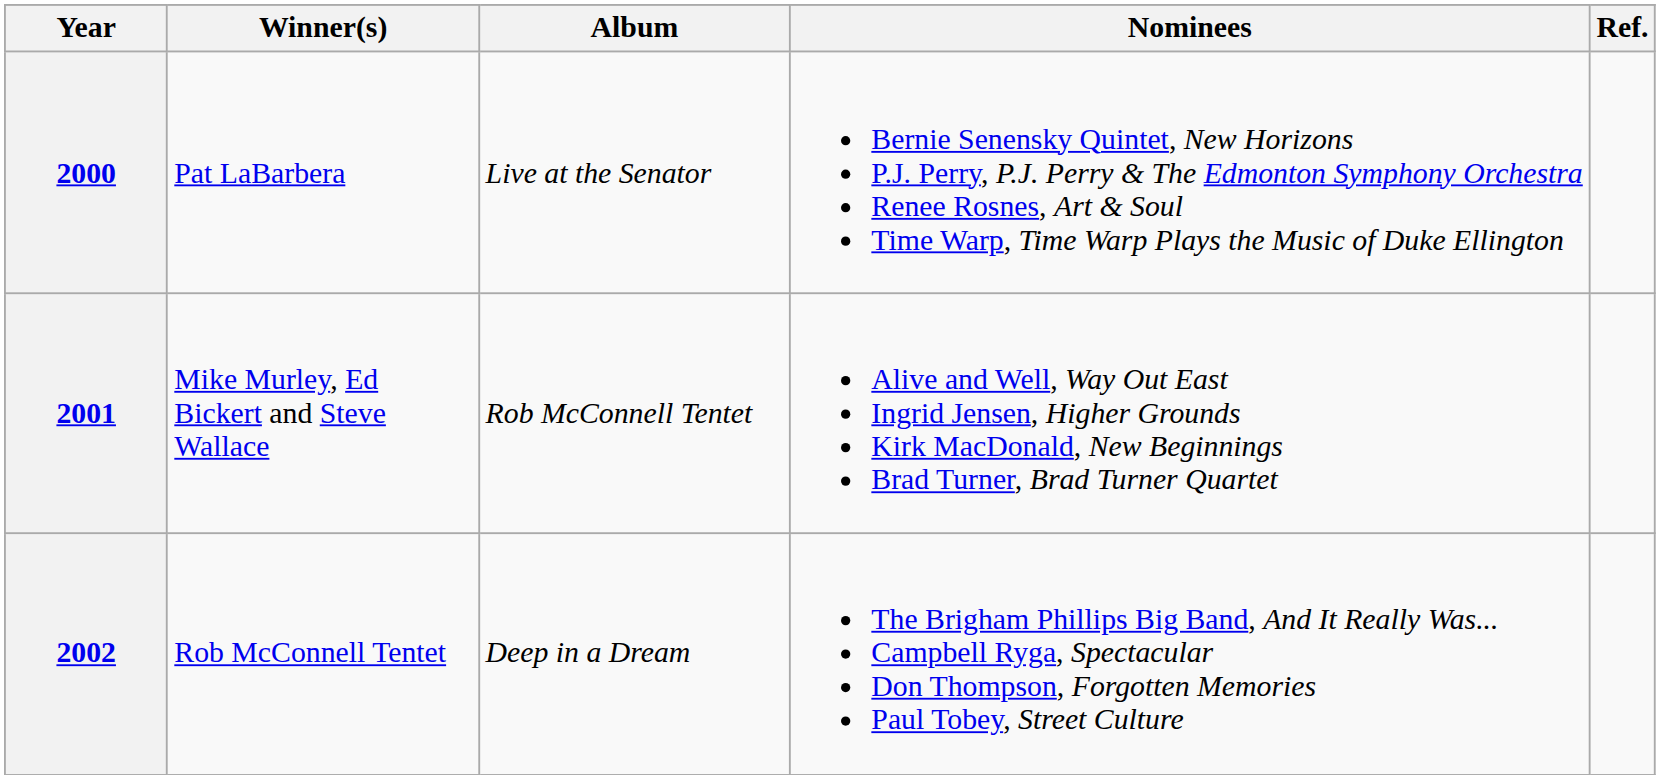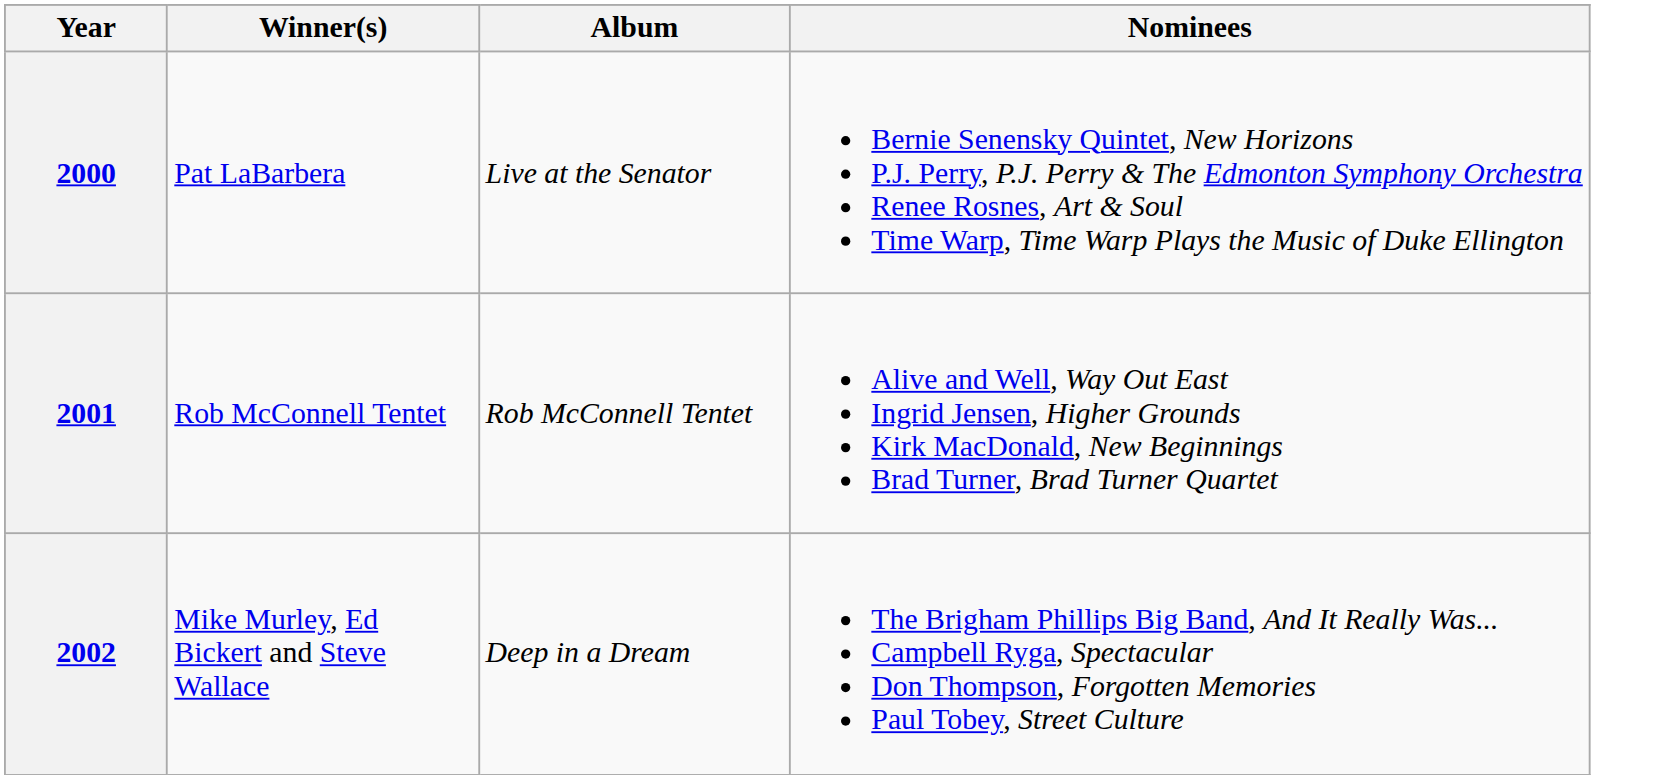 <table class="wikitable sortable">
 <tr>
 <th scope="col" style="width:5em;">Year</th>
 <th scope="col" style="width:10em;">Winner(s)</th>
 <th scope="col" style="width:10em;">Album</th>
 <th scope="col" class="unsortable">Nominees</th>
-<th scope="col" class="unsortable">Ref.</th>
 </tr>
 <tr>
 <th scope="row"><a href='#'>2000</a></th>
 <td><a href='#'>Pat LaBarbera</a></td>
 <td><em>Live at the Senator</em></td>
 <td><br><ul><li><a href='#'>Bernie Senensky Quintet</a>, <em>New Horizons</em></li><li><a href='#'>P.J. Perry</a>, <em>P.J. Perry & The <a href='#'>Edmonton Symphony Orchestra</a></em></li><li><a href='#'>Renee Rosnes</a>, <em>Art & Soul</em></li><li><a href='#'>Time Warp</a>, <em>Time Warp Plays the Music of Duke Ellington</em></li></ul></td>
-<td align="center"></td>
 </tr>
 <tr>
 <th scope="row"><a href='#'>2001</a></th>
-<td><a href='#'>Mike Murley</a>, <a href='#'>Ed Bickert</a> and <a href='#'>Steve Wallace</a></td>
+<td><a href='#'>Rob McConnell Tentet</a></td>
 <td><em>Rob McConnell Tentet</em></td>
 <td><br><ul><li><a href='#'>Alive and Well</a>, <em>Way Out East</em></li><li><a href='#'>Ingrid Jensen</a>, <em>Higher Grounds</em></li><li><a href='#'>Kirk MacDonald</a>, <em>New Beginnings</em></li><li><a href='#'>Brad Turner</a>, <em>Brad Turner Quartet</em></li></ul></td>
-<td align="center"></td>
 </tr>
 <tr>
 <th scope="row"><a href='#'>2002</a></th>
-<td><a href='#'>Rob McConnell Tentet</a></td>
+<td><a href='#'>Mike Murley</a>, <a href='#'>Ed Bickert</a> and <a href='#'>Steve Wallace</a></td>
 <td><em>Deep in a Dream</em></td>
 <td><br><ul><li><a href='#'>The Brigham Phillips Big Band</a>, <em>And It Really Was...</em></li><li><a href='#'>Campbell Ryga</a>, <em>Spectacular</em></li><li><a href='#'>Don Thompson</a>, <em>Forgotten Memories</em></li><li><a href='#'>Paul Tobey</a>, <em>Street Culture</em></li></ul></td>
-<td align="center"></td>
 </tr>
 </table>
